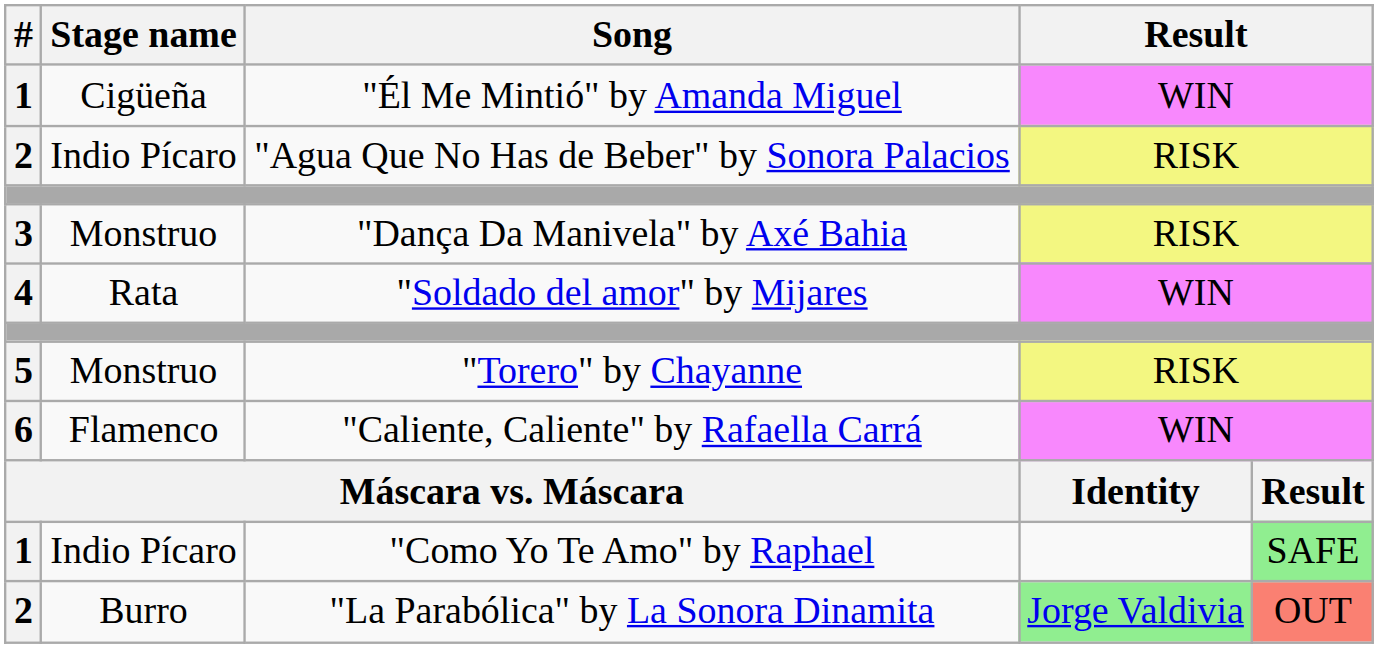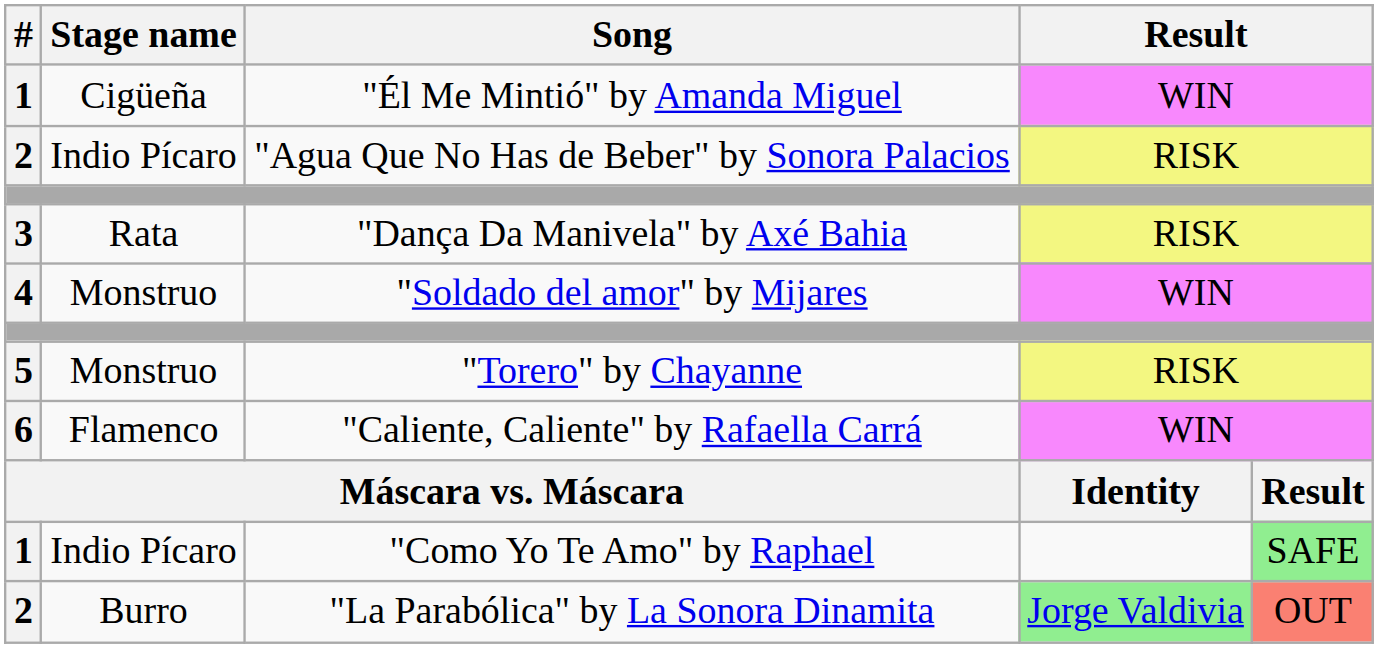 <table class="wikitable plainrowheaders" style="text-align: center;">
 <tr>
 <th>#</th>
 <th>Stage name</th>
 <th>Song</th>
 <th colspan=2>Result</th>
 </tr>
 <tr>
 <th>1</th>
 <td>Cigüeña</td>
 <td>"Él Me Mintió" by <a href='#'>Amanda Miguel</a></td>
 <td colspan=2 bgcolor=#F888FD>WIN</td>
 </tr>
 <tr>
 <th>2</th>
 <td>Indio Pícaro</td>
 <td>"Agua Que No Has de Beber" by <a href='#'>Sonora Palacios</a></td>
 <td colspan=2 bgcolor=#F3F781>RISK</td>
 </tr>
 <tr>
 <td colspan="5" style="background:darkgray"></td>
 </tr>
 <tr>
 <th>3</th>
-<td>Monstruo</td>
+<td>Rata</td>
 <td>"Dança Da Manivela" by <a href='#'>Axé Bahia</a></td>
 <td colspan=2 bgcolor=#F3F781>RISK</td>
 </tr>
 <tr>
 <th>4</th>
-<td>Rata</td>
+<td>Monstruo</td>
 <td>"<a href='#'>Soldado del amor</a>" by <a href='#'>Mijares</a></td>
 <td colspan=2 bgcolor=#F888FD>WIN</td>
 </tr>
 <tr>
 <td colspan="5" style="background:darkgray"></td>
 </tr>
 <tr>
 <th>5</th>
 <td>Monstruo</td>
 <td>"<a href='#'>Torero</a>" by <a href='#'>Chayanne</a></td>
 <td colspan=2 bgcolor=#F3F781>RISK</td>
 </tr>
 <tr>
 <th>6</th>
 <td>Flamenco</td>
 <td>"Caliente, Caliente" by <a href='#'>Rafaella Carrá</a></td>
 <td colspan=2 bgcolor=#F888FD>WIN</td>
 </tr>
 <tr>
 <th colspan="3">Máscara vs. Máscara</th>
 <th>Identity</th>
 <th>Result</th>
 </tr>
 <tr>
 <th>1</th>
 <td>Indio Pícaro</td>
 <td>"Como Yo Te Amo" by <a href='#'>Raphael</a></td>
 <td></td>
 <td bgcolor=lightgreen>SAFE</td>
 </tr>
 <tr>
 <th>2</th>
 <td>Burro</td>
 <td>"La Parabólica" by <a href='#'>La Sonora Dinamita</a></td>
 <td style="background: lightgreen;"><a href='#'>Jorge Valdivia</a></td>
 <td bgcolor=salmon>OUT</td>
 </tr>
 </table>
